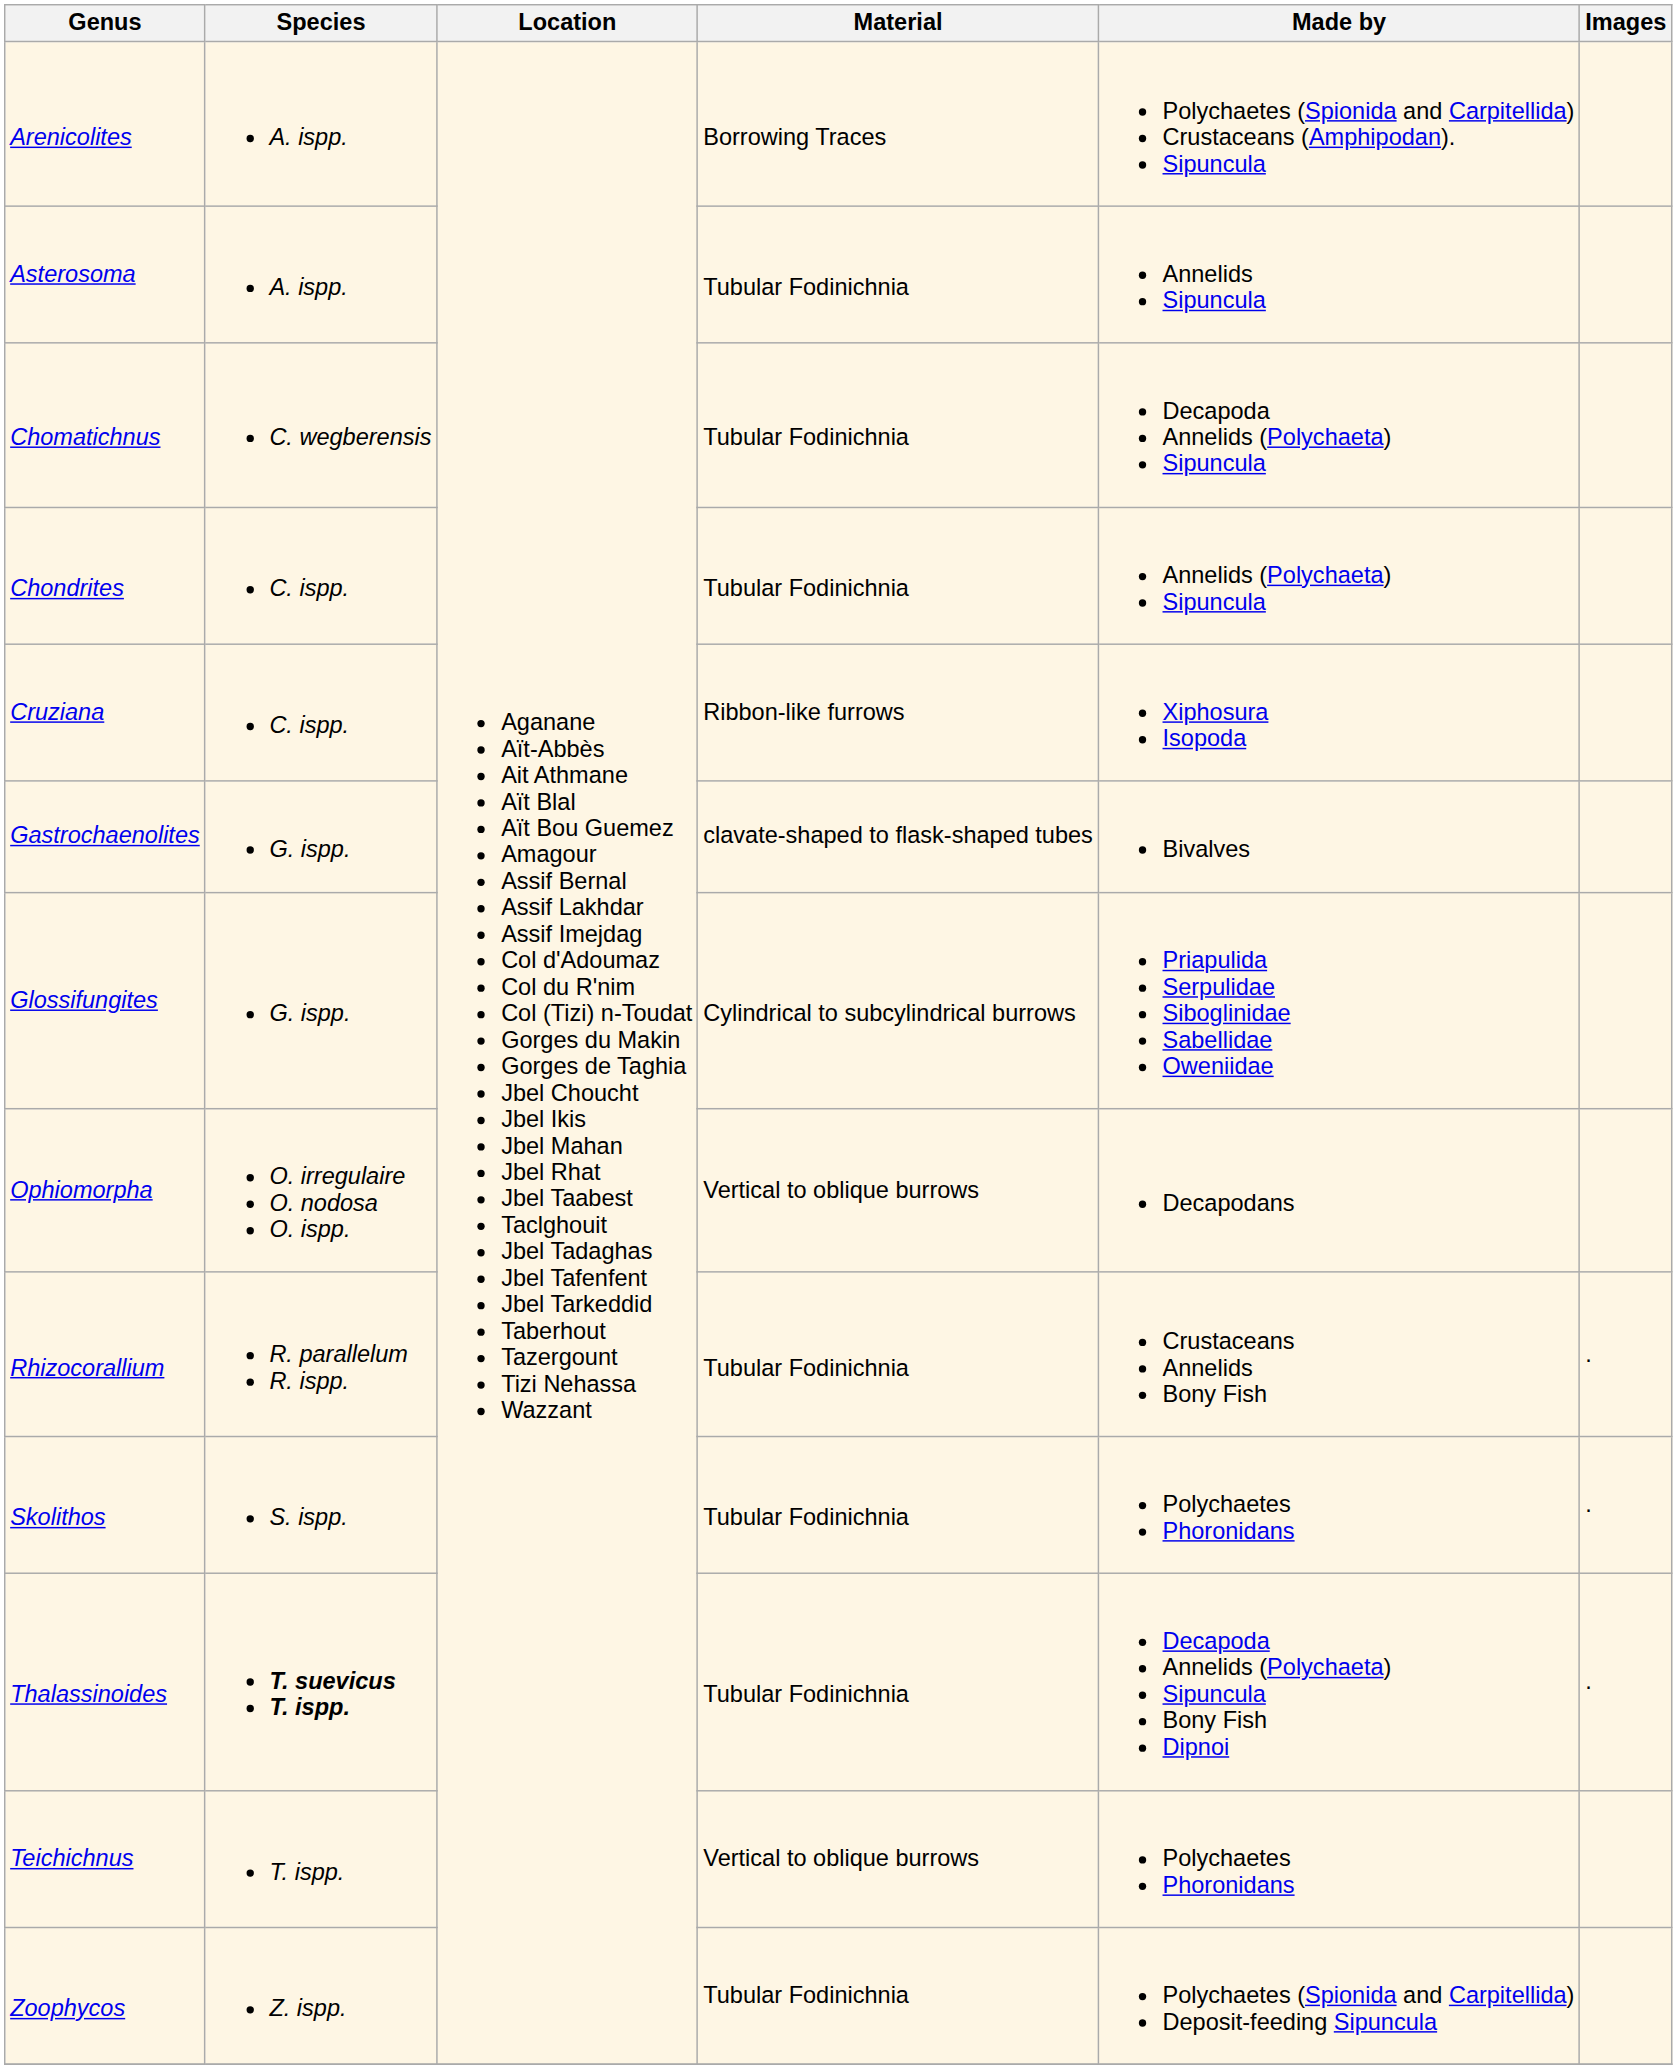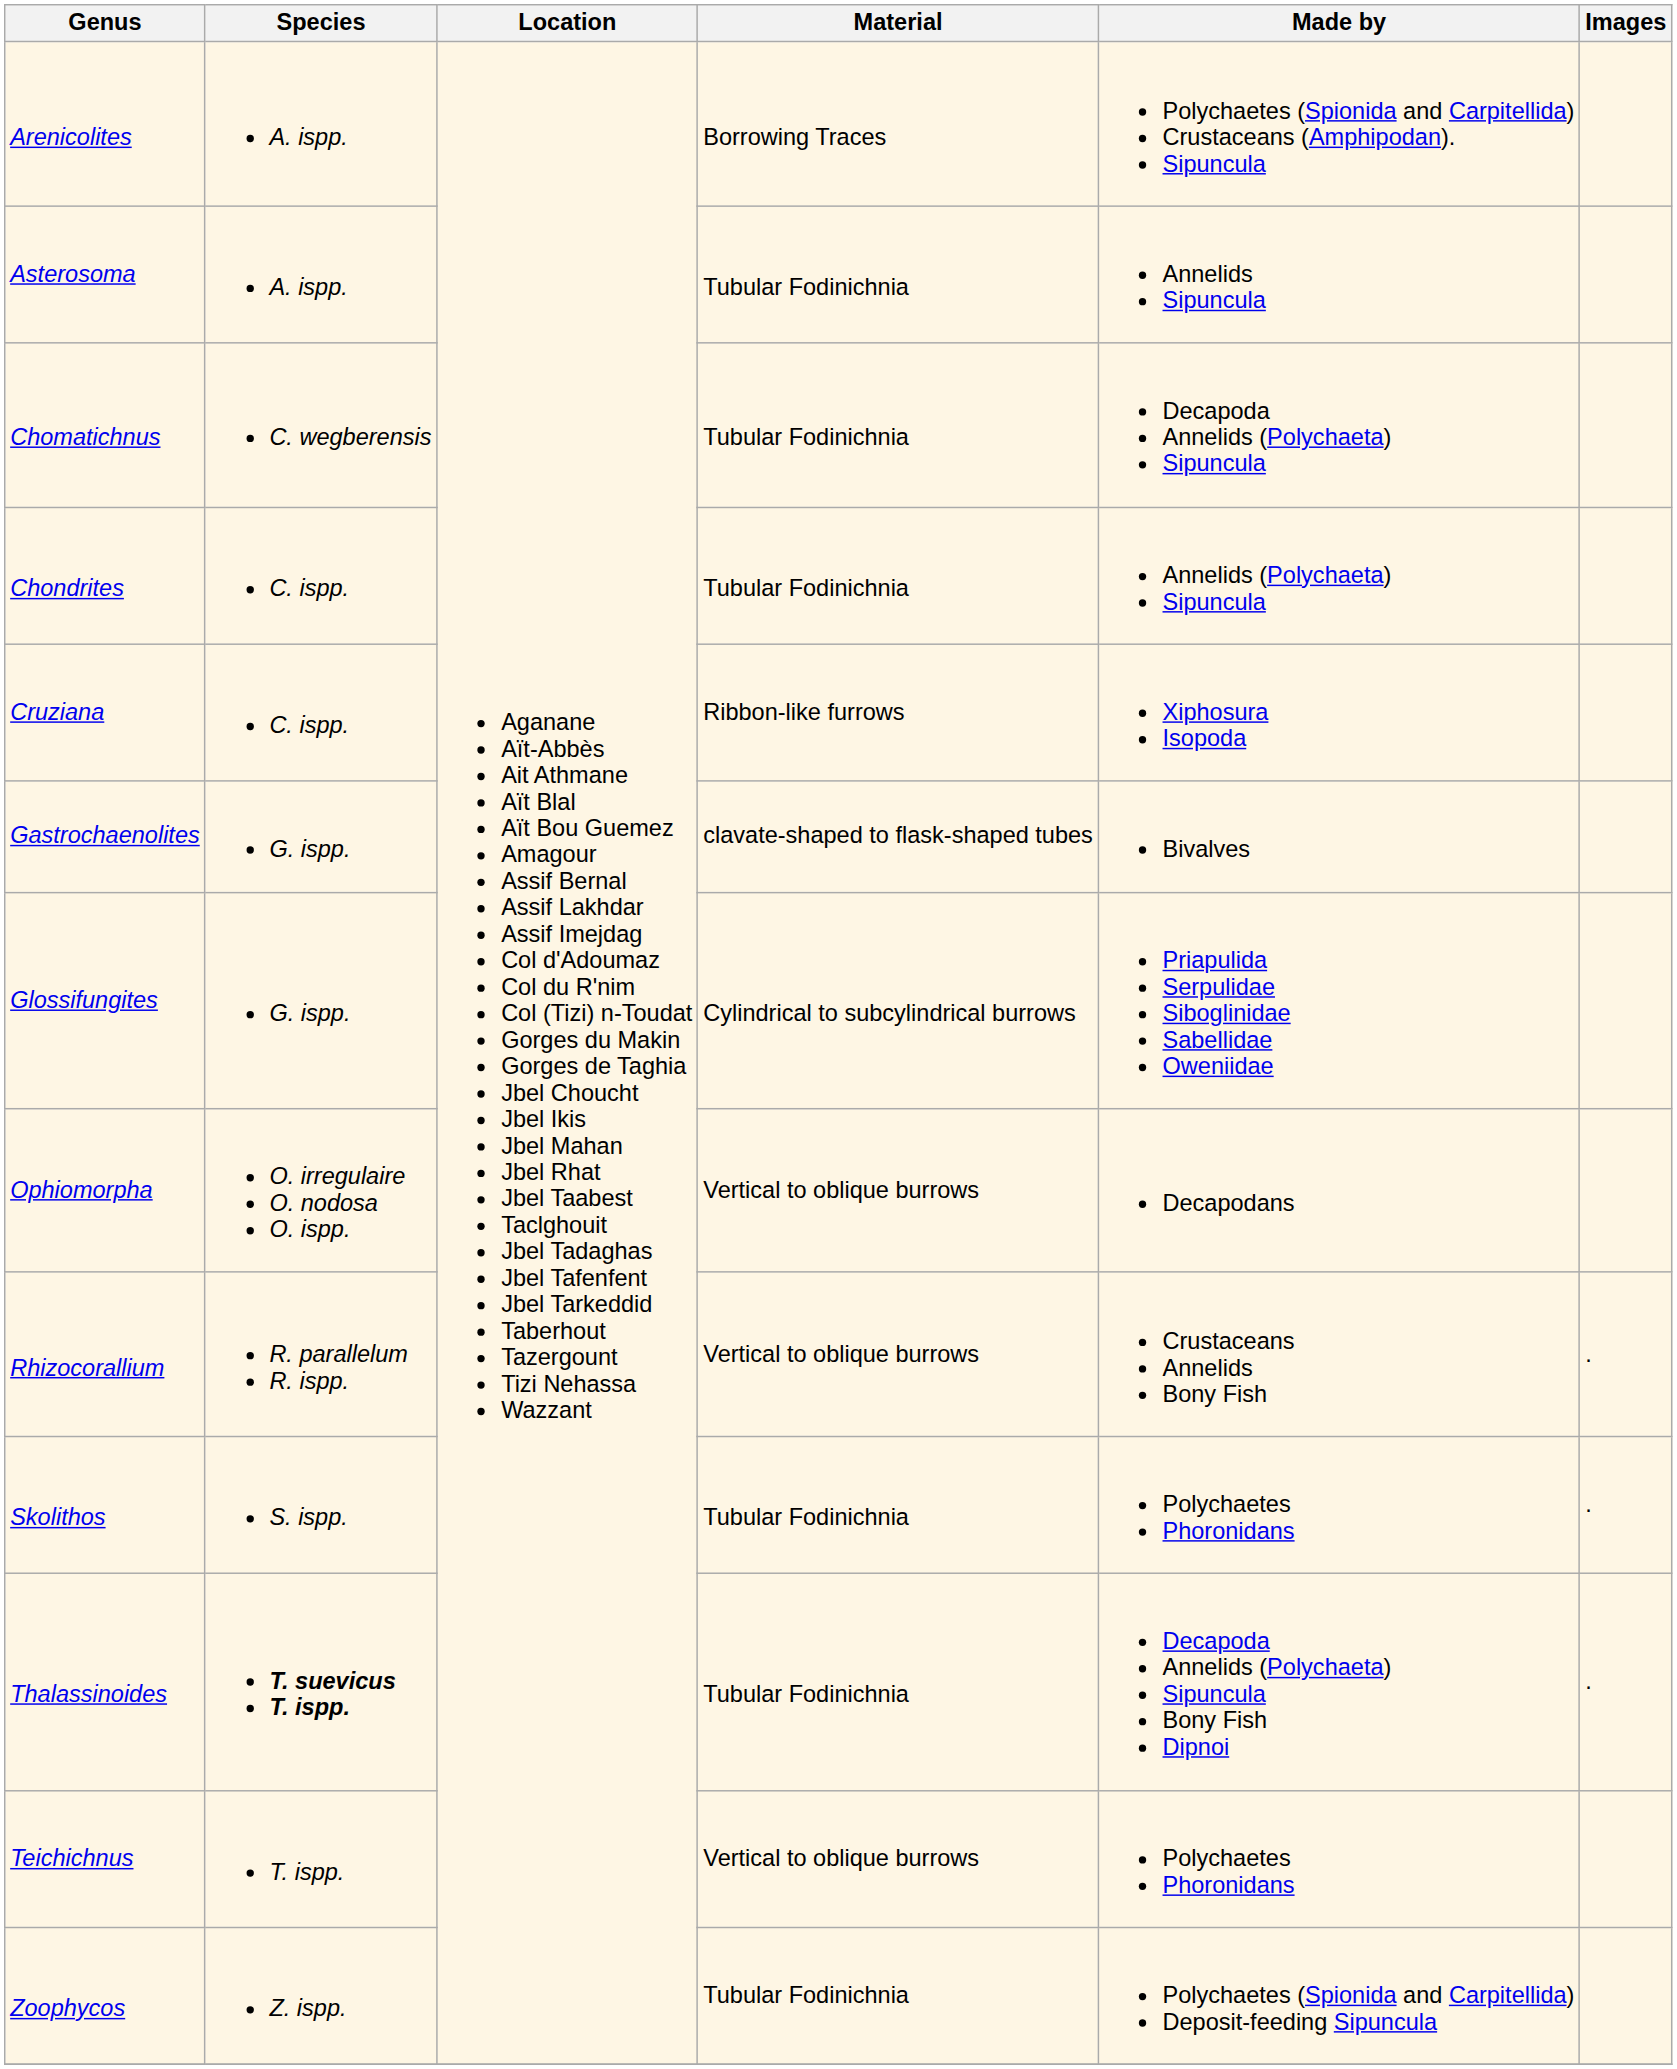 <table class = "wikitable">
 <tr>
 <th>Genus</th>
 <th>Species</th>
 <th>Location</th>
 <th>Material</th>
 <th>Made by</th>
 <th>Images</th>
 </tr>
 <tr>
 <td style="background:#FEF6E4 ;"><br><em><a href='#'>Arenicolites</a></em></td>
 <td style="background:#FEF6E4 ;"><br><ul><li><em>A. ispp.</em></li></ul></td>
 <td rowspan="13" style="background:#FEF6E4;"><br><ul><li>Aganane</li><li>Aït-Abbès</li><li>Ait Athmane</li><li>Aït Blal</li><li>Aït Bou Guemez</li><li>Amagour</li><li>Assif Bernal</li><li>Assif Lakhdar</li><li>Assif Imejdag</li><li>Col d'Adoumaz</li><li>Col du R'nim</li><li>Col (Tizi) n-Toudat</li><li>Gorges du Makin</li><li>Gorges de Taghia</li><li>Jbel Choucht</li><li>Jbel Ikis</li><li>Jbel Mahan</li><li>Jbel Rhat</li><li>Jbel Taabest</li><li>Taclghouit</li><li>Jbel Tadaghas</li><li>Jbel Tafenfent</li><li>Jbel Tarkeddid</li><li>Taberhout</li><li>Tazergount</li><li>Tizi Nehassa</li><li>Wazzant</li></ul></td>
 <td style="background:#FEF6E4 ;"><br>Borrowing Traces</td>
 <td style="background:#FEF6E4 ;"><br><ul><li>Polychaetes (<a href='#'>Spionida</a> and <a href='#'>Carpitellida</a>)</li><li>Crustaceans (<a href='#'>Amphipodan</a>).</li><li><a href='#'>Sipuncula</a></li></ul></td>
 <td style="background:#FEF6E4 ;"></td>
 </tr>
 <tr>
 <td style="background:#FEF6E4 ;"><em><a href='#'>Asterosoma</a></em></td>
 <td style="background:#FEF6E4 ;"><br><ul><li><em>A. ispp.</em></li></ul></td>
 <td style="background:#FEF6E4 ;"><br>Tubular Fodinichnia</td>
 <td style="background:#FEF6E4 ;"><br><ul><li>Annelids</li><li><a href='#'>Sipuncula</a></li></ul></td>
 <td style="background:#FEF6E4 ;"></td>
 </tr>
 <tr>
 <td style="background:#FEF6E4 ;"><br><em><a href='#'>Chomatichnus</a></em></td>
 <td style="background:#FEF6E4 ;"><br><ul><li><em>C. wegberensis</em></li></ul></td>
 <td style="background:#FEF6E4 ;"><br>Tubular Fodinichnia</td>
 <td style="background:#FEF6E4 ;"><br><ul><li>Decapoda</li><li>Annelids (<a href='#'>Polychaeta</a>)</li><li><a href='#'>Sipuncula</a></li></ul></td>
 <td style="background:#FEF6E4 ;"></td>
 </tr>
 <tr>
 <td style="background:#FEF6E4 ;"><br><em><a href='#'>Chondrites</a></em></td>
 <td style="background:#FEF6E4 ;"><br><ul><li><em>C. ispp.</em></li></ul></td>
 <td style="background:#FEF6E4 ;"><br>Tubular Fodinichnia</td>
 <td style="background:#FEF6E4;"><br><ul><li>Annelids (<a href='#'>Polychaeta</a>)</li><li><a href='#'>Sipuncula</a></li></ul></td>
 <td style="background:#FEF6E4;"></td>
 </tr>
 <tr>
 <td style="background:#FEF6E4 ;"><em><a href='#'>Cruziana</a></em></td>
 <td style="background:#FEF6E4 ;"><br><ul><li><em>C. ispp.</em></li></ul></td>
 <td style="background:#FEF6E4 ;">Ribbon-like furrows</td>
 <td style="background:#FEF6E4 ;"><br><ul><li><a href='#'>Xiphosura</a></li><li><a href='#'>Isopoda</a></li></ul></td>
 <td style="background:#FEF6E4 ;"></td>
 </tr>
 <tr>
 <td style="background:#FEF6E4 ;"><em><a href='#'>Gastrochaenolites</a></em></td>
 <td style="background:#FEF6E4 ;"><br><ul><li><em>G. ispp.</em></li></ul></td>
 <td style="background:#FEF6E4 ;">clavate-shaped to flask-shaped tubes</td>
 <td style="background:#FEF6E4 ;"><br><ul><li>Bivalves</li></ul></td>
 <td style="background:#FEF6E4 ;"></td>
 </tr>
 <tr>
 <td style="background:#FEF6E4 ;"><em><a href='#'>Glossifungites</a></em></td>
 <td style="background:#FEF6E4 ;"><br><ul><li><em>G. ispp.</em></li></ul></td>
 <td style="background:#FEF6E4 ;"><br>Cylindrical to subcylindrical burrows</td>
 <td style="background:#FEF6E4 ;"><br><ul><li><a href='#'>Priapulida</a></li><li><a href='#'>Serpulidae</a></li><li><a href='#'>Siboglinidae</a></li><li><a href='#'>Sabellidae</a></li><li><a href='#'>Oweniidae</a></li></ul></td>
 <td style="background:#FEF6E4 ;"></td>
 </tr>
 <tr>
 <td style="background:#FEF6E4 ;"><em><a href='#'>Ophiomorpha</a></em></td>
 <td style="background:#FEF6E4 ;"><br><ul><li><em>O. irregulaire</em></li><li><em>O. nodosa</em></li><li><em>O. ispp.</em></li></ul></td>
 <td style="background:#FEF6E4 ;">Vertical to oblique burrows</td>
 <td style="background:#FEF6E4 ;"><br><ul><li>Decapodans</li></ul></td>
 <td style="background:#FEF6E4 ;"></td>
 </tr>
 <tr>
 <td style="background:#FEF6E4 ;"><br><em><a href='#'>Rhizocorallium</a></em></td>
 <td style="background:#FEF6E4 ;"><br><ul><li><em>R. parallelum</em></li><li><em>R. ispp.</em></li></ul></td>
-<td style="background:#FEF6E4 ;"><br>Tubular Fodinichnia</td>
+<td style="background:#FEF6E4 ;">Vertical to oblique burrows</td>
 <td style="background:#FEF6E4;"><br><ul><li>Crustaceans</li><li>Annelids</li><li>Bony Fish</li></ul></td>
 <td style="background:#FEF6E4;">.</td>
 </tr>
 <tr>
 <td style="background:#FEF6E4 ;"><br><em><a href='#'>Skolithos</a></em></td>
 <td style="background:#FEF6E4 ;"><br><ul><li><em>S. ispp.</em></li></ul></td>
 <td style="background:#FEF6E4 ;"><br>Tubular Fodinichnia</td>
 <td style="background:#FEF6E4;"><br><ul><li>Polychaetes</li><li><a href='#'>Phoronidans</a></li></ul></td>
 <td style="background:#FEF6E4;">.</td>
 </tr>
 <tr>
 <td style="background:#FEF6E4 ;"><br><em><a href='#'>Thalassinoides</a></em></td>
 <td style="background:#FEF6E4 ;"><strong><br><ul><li><em>T. suevicus</em></li><li><em>T. ispp.</em></li></ul></strong></td>
 <td style="background:#FEF6E4 ;"><br>Tubular Fodinichnia</td>
 <td style="background:#FEF6E4;"><br><ul><li><a href='#'>Decapoda</a></li><li>Annelids (<a href='#'>Polychaeta</a>)</li><li><a href='#'>Sipuncula</a></li><li>Bony Fish</li><li><a href='#'>Dipnoi</a></li></ul></td>
 <td style="background:#FEF6E4;">.</td>
 </tr>
 <tr>
 <td style="background:#FEF6E4 ;"><em><a href='#'>Teichichnus</a></em></td>
 <td style="background:#FEF6E4 ;"><br><ul><li><em>T. ispp.</em></li></ul></td>
 <td style="background:#FEF6E4 ;">Vertical to oblique burrows</td>
 <td style="background:#FEF6E4 ;"><br><ul><li>Polychaetes</li><li><a href='#'>Phoronidans</a></li></ul></td>
 <td style="background:#FEF6E4 ;"></td>
 </tr>
 <tr>
 <td style="background:#FEF6E4 ;"><br><em><a href='#'>Zoophycos</a></em></td>
 <td style="background:#FEF6E4 ;"><br><ul><li><em>Z. ispp.</em></li></ul></td>
 <td style="background:#FEF6E4 ;">Tubular Fodinichnia</td>
 <td style="background:#FEF6E4;"><br><ul><li>Polychaetes (<a href='#'>Spionida</a> and <a href='#'>Carpitellida</a>)</li><li>Deposit-feeding <a href='#'>Sipuncula</a></li></ul></td>
 <td style="background:#FEF6E4;"></td>
 </tr>
 <tr>
 </tr>
 </table>
